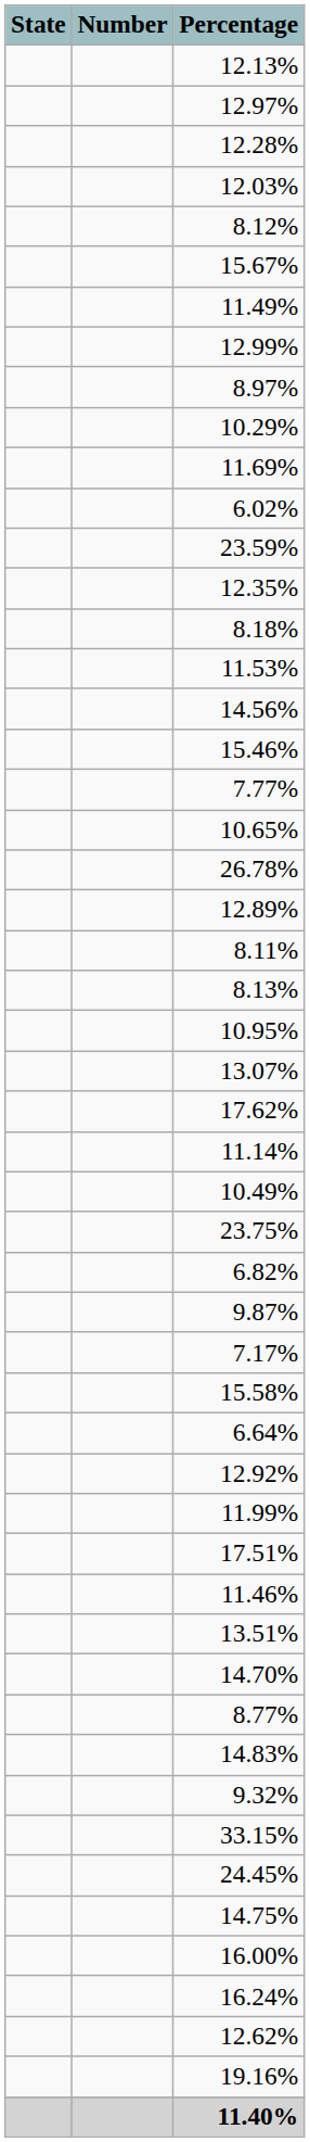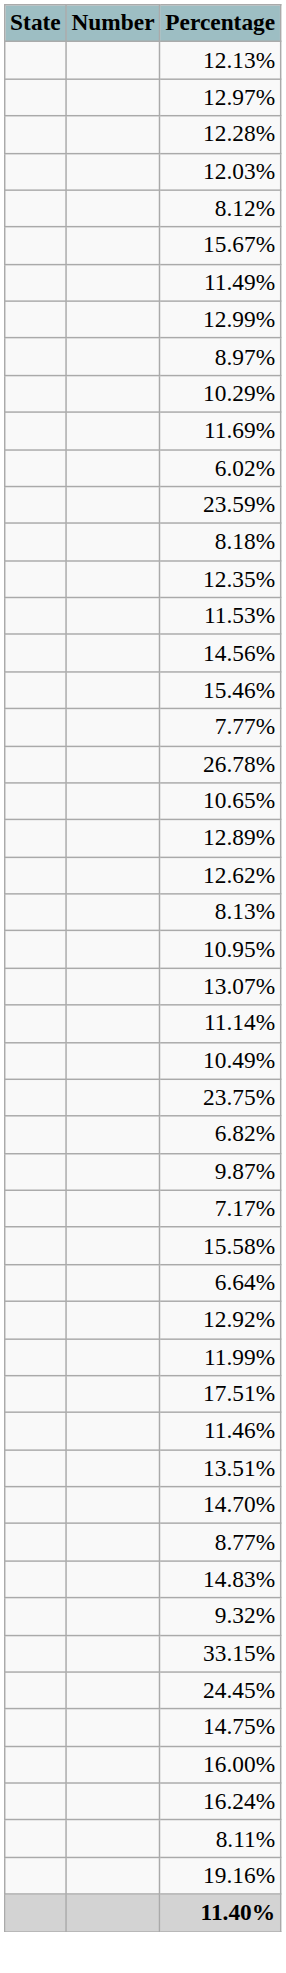 <table class="wikitable sortable">
 <tr>
 <th style="text-align:center; background:#9dbec3;"><strong>State</strong></th>
 <th style="text-align:center; background:#9dbec3;"><strong>Number</strong></th>
 <th style="text-align:center; background:#9dbec3;"><strong>Percentage</strong></th>
 </tr>
 <tr>
 <td border = "1"></td>
 <td align="right"></td>
 <td align="right">12.13%</td>
 </tr>
 <tr>
 <td border = "1"></td>
 <td align="right"></td>
 <td align="right">12.97%</td>
 </tr>
 <tr>
 <td border = "1"></td>
 <td align="right"></td>
 <td align="right">12.28%</td>
 </tr>
 <tr>
 <td border = "1"></td>
 <td align="right"></td>
 <td align="right">12.03%</td>
 </tr>
 <tr>
 <td border = "1"></td>
 <td align="right"></td>
 <td align="right">8.12%</td>
 </tr>
 <tr>
 <td border = "1"></td>
 <td align="right"></td>
 <td align="right">15.67%</td>
 </tr>
 <tr>
 <td border = "1"></td>
 <td align="right"></td>
 <td align="right">11.49%</td>
 </tr>
 <tr>
 <td border = "1"></td>
 <td align="right"></td>
 <td align="right">12.99%</td>
 </tr>
 <tr>
 <td border = "1"></td>
 <td align="right"></td>
 <td align="right">8.97%</td>
 </tr>
 <tr>
 <td border = "1"></td>
 <td align="right"></td>
 <td align="right">10.29%</td>
 </tr>
 <tr>
 <td border = "1"></td>
 <td align="right"></td>
 <td align="right">11.69%</td>
 </tr>
 <tr>
 <td border = "1"></td>
 <td align="right"></td>
 <td align="right">6.02%</td>
 </tr>
 <tr>
 <td border = "1"></td>
 <td align="right"></td>
 <td align="right">23.59%</td>
 </tr>
 <tr>
 <td border = "1"></td>
 <td align="right"></td>
-<td align="right">12.35%</td>
+<td align="right">8.18%</td>
 </tr>
 <tr>
 <td border = "1"></td>
 <td align="right"></td>
-<td align="right">8.18%</td>
+<td align="right">12.35%</td>
 </tr>
 <tr>
 <td border = "1"></td>
 <td align="right"></td>
 <td align="right">11.53%</td>
 </tr>
 <tr>
 <td border = "1"></td>
 <td align="right"></td>
 <td align="right">14.56%</td>
 </tr>
 <tr>
 <td border = "1"></td>
 <td align="right"></td>
 <td align="right">15.46%</td>
 </tr>
 <tr>
 <td border = "1"></td>
 <td align="right"></td>
 <td align="right">7.77%</td>
 </tr>
 <tr>
 <td border = "1"></td>
 <td align="right"></td>
-<td align="right">10.65%</td>
+<td align="right">26.78%</td>
 </tr>
 <tr>
 <td border = "1"></td>
 <td align="right"></td>
-<td align="right">26.78%</td>
+<td align="right">10.65%</td>
 </tr>
 <tr>
 <td border = "1"></td>
 <td align="right"></td>
 <td align="right">12.89%</td>
 </tr>
 <tr>
 <td border = "1"></td>
 <td align="right"></td>
-<td align="right">8.11%</td>
+<td align="right">12.62%</td>
 </tr>
 <tr>
 <td border = "1"></td>
 <td align="right"></td>
 <td align="right">8.13%</td>
 </tr>
 <tr>
 <td border = "1"></td>
 <td align="right"></td>
 <td align="right">10.95%</td>
 </tr>
 <tr>
 <td border = "1"></td>
 <td align="right"></td>
 <td align="right">13.07%</td>
-</tr>
-<tr>
-<td border = "1"></td>
-<td align="right"></td>
-<td align="right">17.62%</td>
 </tr>
 <tr>
 <td border = "1"></td>
 <td align="right"></td>
 <td align="right">11.14%</td>
 </tr>
 <tr>
 <td border = "1"></td>
 <td align="right"></td>
 <td align="right">10.49%</td>
 </tr>
 <tr>
 <td border = "1"></td>
 <td align="right"></td>
 <td align="right">23.75%</td>
 </tr>
 <tr>
 <td border = "1"></td>
 <td align="right"></td>
 <td align="right">6.82%</td>
 </tr>
 <tr>
 <td border = "1"></td>
 <td align="right"></td>
 <td align="right">9.87%</td>
 </tr>
 <tr>
 <td border = "1"></td>
 <td align="right"></td>
 <td align="right">7.17%</td>
 </tr>
 <tr>
 <td border = "1"></td>
 <td align="right"></td>
 <td align="right">15.58%</td>
 </tr>
 <tr>
 <td border = "1"></td>
 <td align="right"></td>
 <td align="right">6.64%</td>
 </tr>
 <tr>
 <td border = "1"></td>
 <td align="right"></td>
 <td align="right">12.92%</td>
 </tr>
 <tr>
 <td border = "1"></td>
 <td align="right"></td>
 <td align="right">11.99%</td>
 </tr>
 <tr>
 <td border = "1"></td>
 <td align="right"></td>
 <td align="right">17.51%</td>
 </tr>
 <tr>
 <td border = "1"></td>
 <td align="right"></td>
 <td align="right">11.46%</td>
 </tr>
 <tr>
 <td border = "1"></td>
 <td align="right"></td>
 <td align="right">13.51%</td>
 </tr>
 <tr>
 <td border = "1"></td>
 <td align="right"></td>
 <td align="right">14.70%</td>
 </tr>
 <tr>
 <td border = "1"></td>
 <td align="right"></td>
 <td align="right">8.77%</td>
 </tr>
 <tr>
 <td border = "1"></td>
 <td align="right"></td>
 <td align="right">14.83%</td>
 </tr>
 <tr>
 <td border = "1"></td>
 <td align="right"></td>
 <td align="right">9.32%</td>
 </tr>
 <tr>
 <td border = "1"></td>
 <td align="right"></td>
 <td align="right">33.15%</td>
 </tr>
 <tr>
 <td border = "1"></td>
 <td align="right"></td>
 <td align="right">24.45%</td>
 </tr>
 <tr>
 <td border = "1"></td>
 <td align="right"></td>
 <td align="right">14.75%</td>
 </tr>
 <tr>
 <td border = "1"></td>
 <td align="right"></td>
 <td align="right">16.00%</td>
 </tr>
 <tr>
 <td border = "1"></td>
 <td align="right"></td>
 <td align="right">16.24%</td>
 </tr>
 <tr>
 <td border = "1"></td>
 <td align="right"></td>
-<td align="right">12.62%</td>
+<td align="right">8.11%</td>
 </tr>
 <tr>
 <td border = "1"></td>
 <td align="right"></td>
 <td align="right">19.16%</td>
 </tr>
 <tr class="sortbottom" bgcolor="lightgrey">
 <td border = "1"><strong></strong></td>
 <td align="right"><strong></strong></td>
 <td align="right"><strong>11.40%</strong></td>
 </tr>
 </table>
